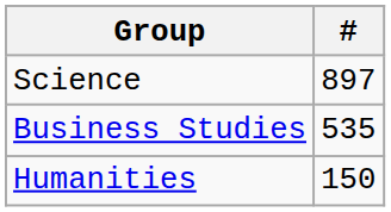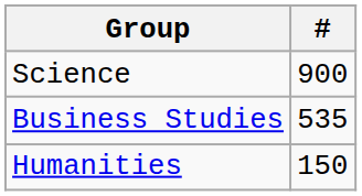 <table class="wikitable">
 <tr>
 <th>Group</th>
 <th>#</th>
 </tr>
 <tr>
 <td>Science</td>
-<td>897</td>
+<td>900</td>
 </tr>
 <tr>
 <td><a href='#'>Business Studies</a></td>
 <td>535</td>
 </tr>
 <tr>
 <td><a href='#'>Humanities</a></td>
 <td>150</td>
 </tr>
 </table>
